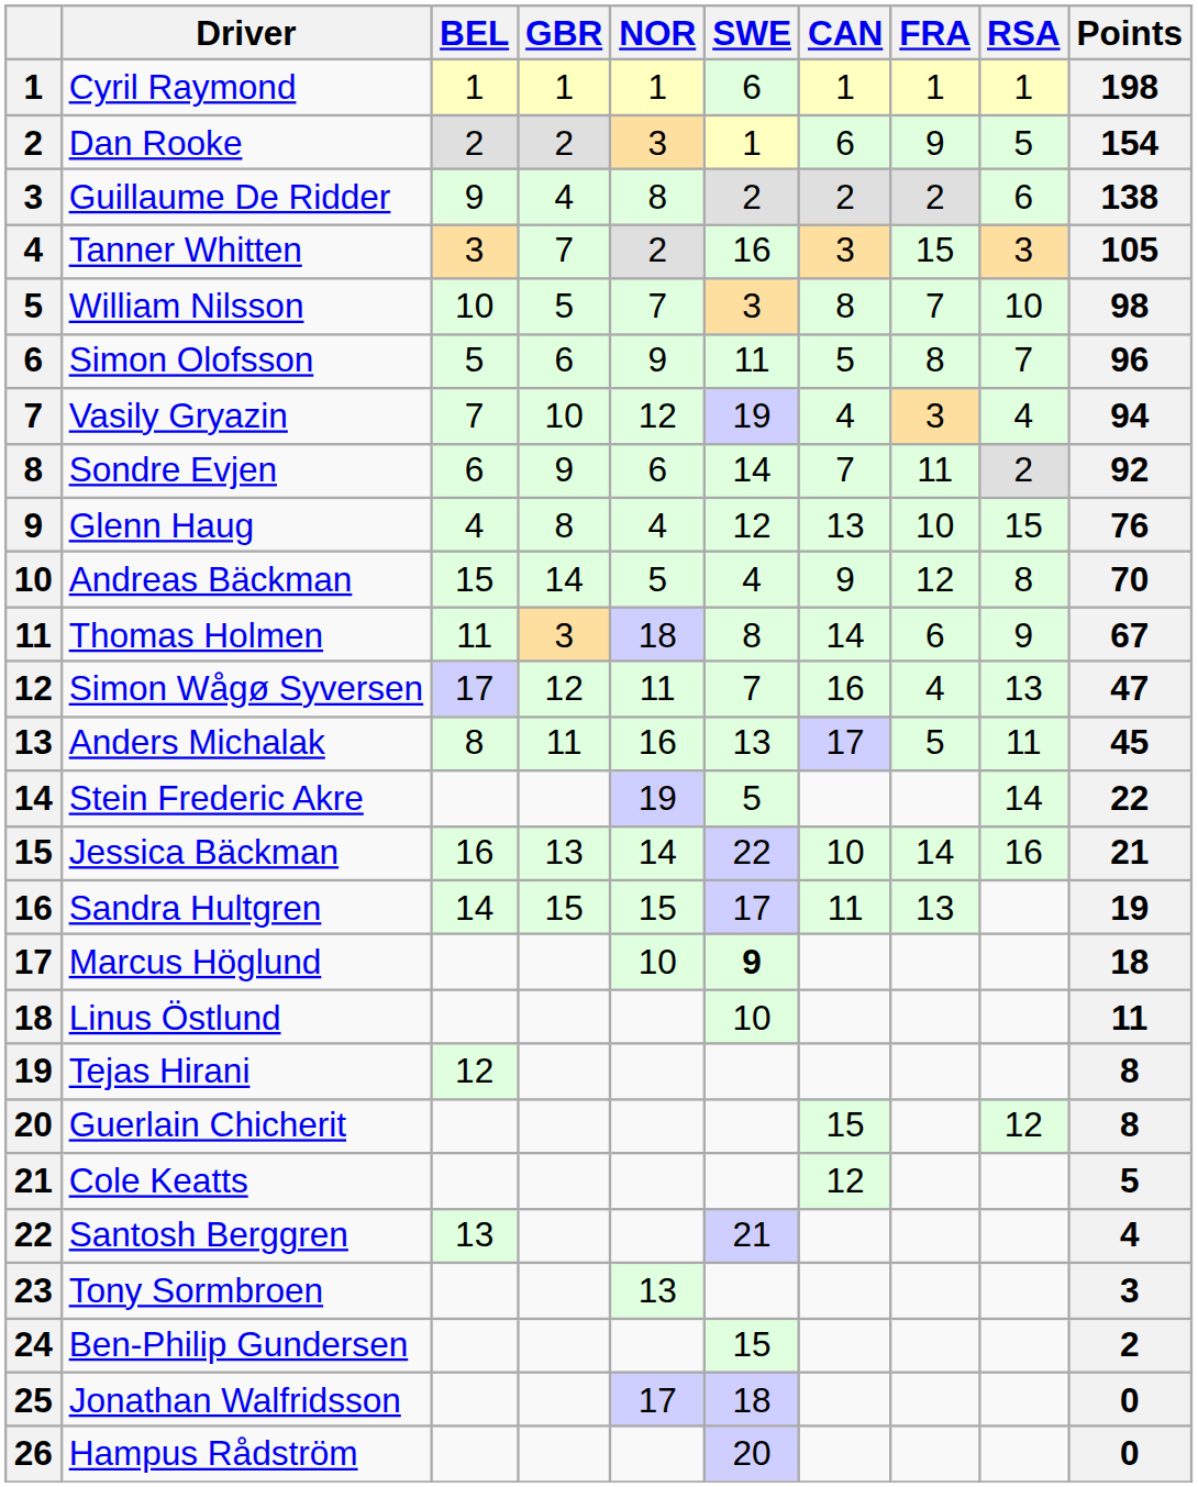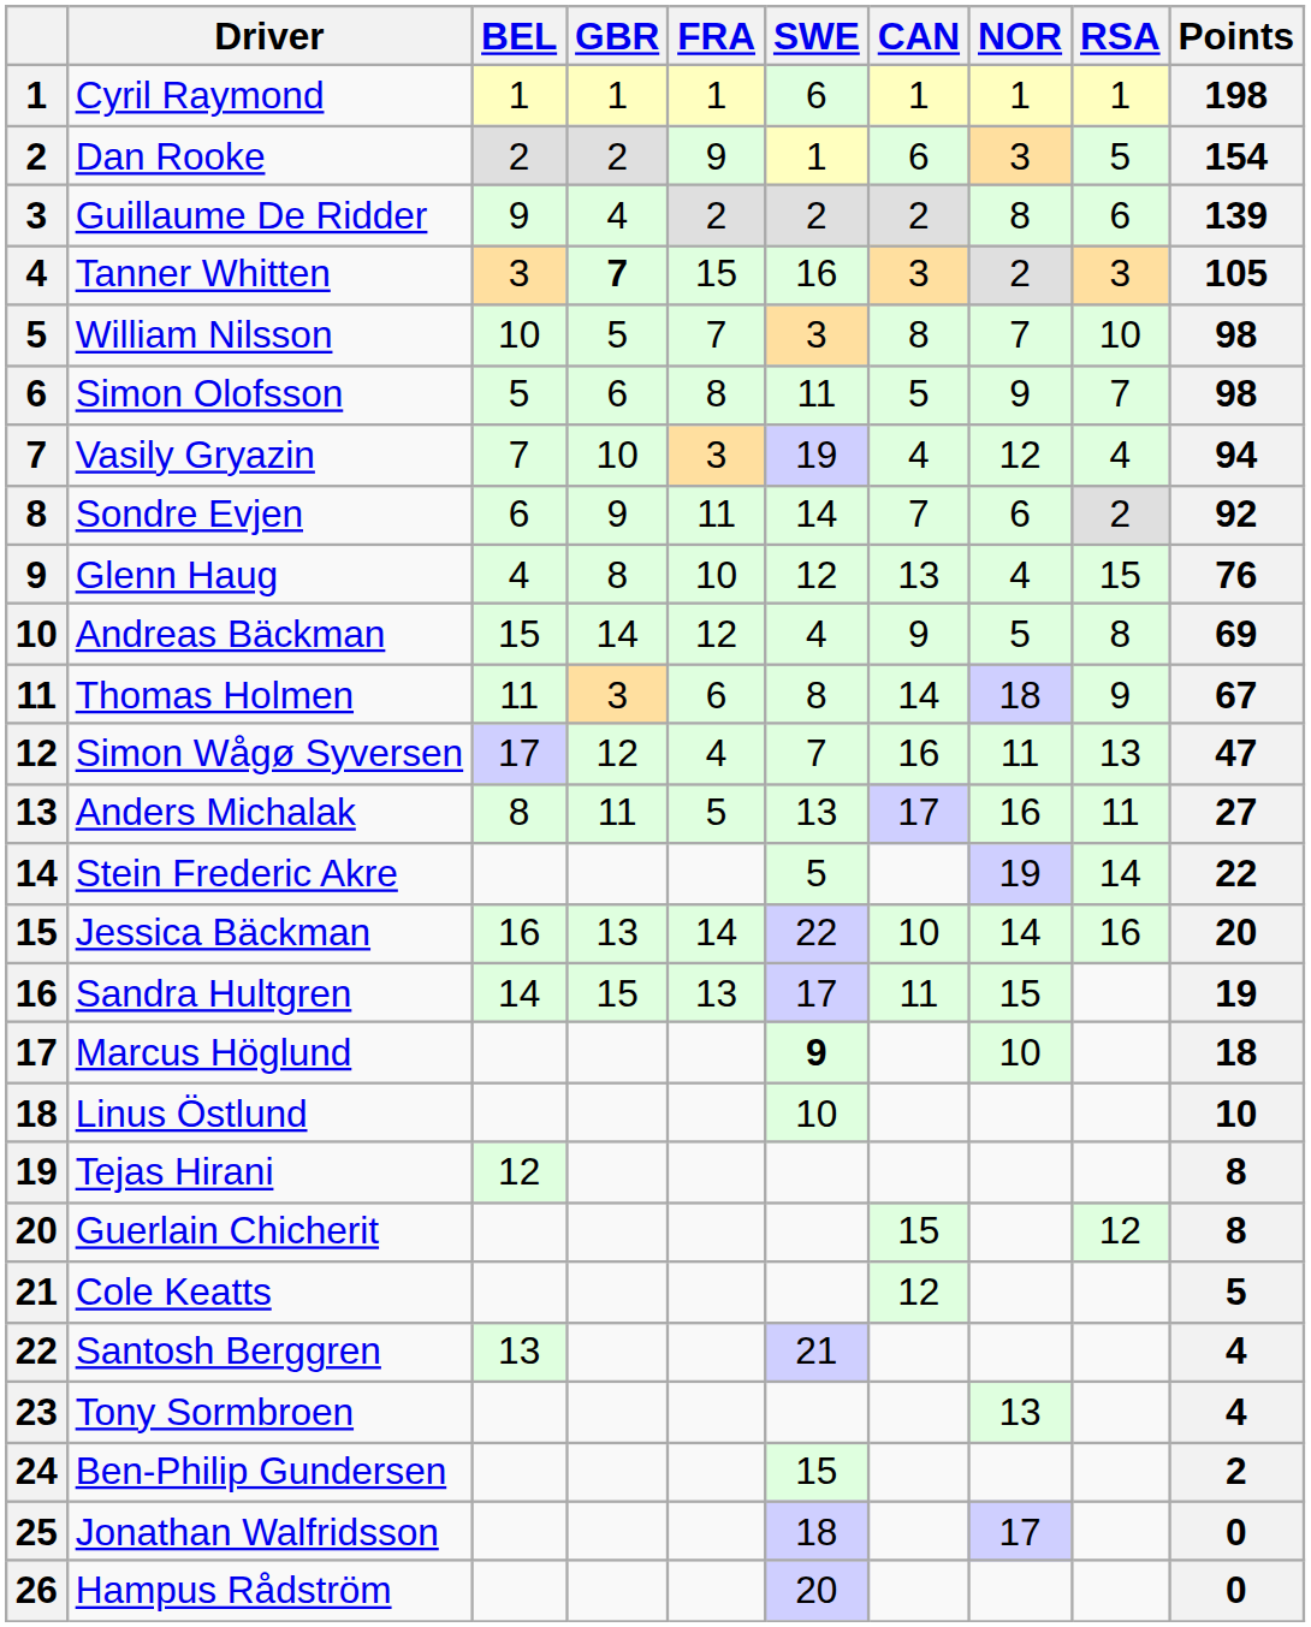 <table class="wikitable" style="font-size: 85%; text-align: center;">
 <tr valign="top">
 <th valign="middle"></th>
 <th valign="middle">Driver</th>
 <th><a href='#'>BEL</a> <br></th>
 <th><a href='#'>GBR</a> <br></th>
-<th><a href='#'>NOR</a> <br></th>
+<th><a href='#'>FRA</a> <br></th>
 <th><a href='#'>SWE</a> <br></th>
 <th><a href='#'>CAN</a> <br></th>
-<th><a href='#'>FRA</a> <br></th>
+<th><a href='#'>NOR</a> <br></th>
 <th><a href='#'>RSA</a> <br></th>
 <th valign="middle">Points</th>
 </tr>
 <tr>
 <th>1</th>
 <td align=left> <a href='#'>Cyril Raymond</a></td>
 <td style="background:#ffffbf;">1</td>
 <td style="background:#ffffbf;">1</td>
 <td style="background:#ffffbf;">1</td>
 <td style="background:#dfffdf;">6</td>
 <td style="background:#ffffbf;">1</td>
 <td style="background:#ffffbf;">1</td>
 <td style="background:#ffffbf;">1</td>
 <th>198</th>
 </tr>
 <tr>
 <th>2</th>
 <td align=left> <a href='#'>Dan Rooke</a></td>
 <td style="background:#dfdfdf;">2</td>
 <td style="background:#dfdfdf;">2</td>
-<td style="background:#ffdf9f;">3</td>
+<td style="background:#dfffdf;">9</td>
 <td style="background:#ffffbf;">1</td>
 <td style="background:#dfffdf;">6</td>
-<td style="background:#dfffdf;">9</td>
+<td style="background:#ffdf9f;">3</td>
 <td style="background:#dfffdf;">5</td>
 <th>154</th>
 </tr>
 <tr>
 <th>3</th>
 <td align=left> <a href='#'>Guillaume De Ridder</a></td>
 <td style="background:#dfffdf;">9</td>
 <td style="background:#dfffdf;">4</td>
-<td style="background:#dfffdf;">8</td>
 <td style="background:#dfdfdf;">2</td>
 <td style="background:#dfdfdf;">2</td>
 <td style="background:#dfdfdf;">2</td>
+<td style="background:#dfffdf;">8</td>
 <td style="background:#dfffdf;">6</td>
-<th>138</th>
+<th>139</th>
 </tr>
 <tr>
 <th>4</th>
 <td align=left> <a href='#'>Tanner Whitten</a></td>
 <td style="background:#ffdf9f;">3</td>
-<td style="background:#dfffdf;">7</td>
-<td style="background:#dfdfdf;">2</td>
+<td style="background:#dfffdf;"><strong>7</strong></td>
+<td style="background:#dfffdf;">15</td>
 <td style="background:#dfffdf;">16</td>
 <td style="background:#ffdf9f;">3</td>
-<td style="background:#dfffdf;">15</td>
+<td style="background:#dfdfdf;">2</td>
 <td style="background:#ffdf9f;">3</td>
 <th>105</th>
 </tr>
 <tr>
 <th>5</th>
 <td align=left> <a href='#'>William Nilsson</a></td>
 <td style="background:#dfffdf;">10</td>
 <td style="background:#dfffdf;">5</td>
 <td style="background:#dfffdf;">7</td>
 <td style="background:#ffdf9f;">3</td>
 <td style="background:#dfffdf;">8</td>
 <td style="background:#dfffdf;">7</td>
 <td style="background:#dfffdf;">10</td>
 <th>98</th>
 </tr>
 <tr>
 <th>6</th>
 <td align=left> <a href='#'>Simon Olofsson</a></td>
 <td style="background:#dfffdf;">5</td>
 <td style="background:#dfffdf;">6</td>
-<td style="background:#dfffdf;">9</td>
+<td style="background:#dfffdf;">8</td>
 <td style="background:#dfffdf;">11</td>
 <td style="background:#dfffdf;">5</td>
-<td style="background:#dfffdf;">8</td>
+<td style="background:#dfffdf;">9</td>
 <td style="background:#dfffdf;">7</td>
-<th>96</th>
+<th>98</th>
 </tr>
 <tr>
 <th>7</th>
 <td align=left> <a href='#'>Vasily Gryazin</a></td>
 <td style="background:#dfffdf;">7</td>
 <td style="background:#dfffdf;">10</td>
-<td style="background:#dfffdf;">12</td>
+<td style="background:#ffdf9f;">3</td>
 <td style="background:#cfcfff;">19</td>
 <td style="background:#dfffdf;">4</td>
-<td style="background:#ffdf9f;">3</td>
+<td style="background:#dfffdf;">12</td>
 <td style="background:#dfffdf;">4</td>
 <th>94</th>
 </tr>
 <tr>
 <th>8</th>
 <td align=left> <a href='#'>Sondre Evjen</a></td>
 <td style="background:#dfffdf;">6</td>
 <td style="background:#dfffdf;">9</td>
-<td style="background:#dfffdf;">6</td>
+<td style="background:#dfffdf;">11</td>
 <td style="background:#dfffdf;">14</td>
 <td style="background:#dfffdf;">7</td>
-<td style="background:#dfffdf;">11</td>
+<td style="background:#dfffdf;">6</td>
 <td style="background:#dfdfdf;">2</td>
 <th>92</th>
 </tr>
 <tr>
 <th>9</th>
 <td align=left> <a href='#'>Glenn Haug</a></td>
 <td style="background:#dfffdf;">4</td>
 <td style="background:#dfffdf;">8</td>
-<td style="background:#dfffdf;">4</td>
+<td style="background:#dfffdf;">10</td>
 <td style="background:#dfffdf;">12</td>
 <td style="background:#dfffdf;">13</td>
-<td style="background:#dfffdf;">10</td>
+<td style="background:#dfffdf;">4</td>
 <td style="background:#dfffdf;">15</td>
 <th>76</th>
 </tr>
 <tr>
 <th>10</th>
 <td align=left> <a href='#'>Andreas Bäckman</a></td>
 <td style="background:#dfffdf;">15</td>
 <td style="background:#dfffdf;">14</td>
-<td style="background:#dfffdf;">5</td>
+<td style="background:#dfffdf;">12</td>
 <td style="background:#dfffdf;">4</td>
 <td style="background:#dfffdf;">9</td>
-<td style="background:#dfffdf;">12</td>
+<td style="background:#dfffdf;">5</td>
 <td style="background:#dfffdf;">8</td>
-<th>70</th>
+<th>69</th>
 </tr>
 <tr>
 <th>11</th>
 <td align=left> <a href='#'>Thomas Holmen</a></td>
 <td style="background:#dfffdf;">11</td>
 <td style="background:#ffdf9f;">3</td>
-<td style="background:#cfcfff;">18</td>
+<td style="background:#dfffdf;">6</td>
 <td style="background:#dfffdf;">8</td>
 <td style="background:#dfffdf;">14</td>
-<td style="background:#dfffdf;">6</td>
+<td style="background:#cfcfff;">18</td>
 <td style="background:#dfffdf;">9</td>
 <th>67</th>
 </tr>
 <tr>
 <th>12</th>
 <td align=left> <a href='#'>Simon Wågø Syversen</a></td>
 <td style="background:#cfcfff;">17</td>
 <td style="background:#dfffdf;">12</td>
-<td style="background:#dfffdf;">11</td>
+<td style="background:#dfffdf;">4</td>
 <td style="background:#dfffdf;">7</td>
 <td style="background:#dfffdf;">16</td>
-<td style="background:#dfffdf;">4</td>
+<td style="background:#dfffdf;">11</td>
 <td style="background:#dfffdf;">13</td>
 <th>47</th>
 </tr>
 <tr>
 <th>13</th>
 <td align=left> <a href='#'>Anders Michalak</a></td>
 <td style="background:#dfffdf;">8</td>
 <td style="background:#dfffdf;">11</td>
-<td style="background:#dfffdf;">16</td>
+<td style="background:#dfffdf;">5</td>
 <td style="background:#dfffdf;">13</td>
 <td style="background:#cfcfff;">17</td>
-<td style="background:#dfffdf;">5</td>
+<td style="background:#dfffdf;">16</td>
 <td style="background:#dfffdf;">11</td>
-<th>45</th>
+<th>27</th>
 </tr>
 <tr>
 <th>14</th>
 <td align=left> <a href='#'>Stein Frederic Akre</a></td>
 <td></td>
 <td></td>
-<td style="background:#cfcfff;">19</td>
+<td></td>
 <td style="background:#dfffdf;">5</td>
 <td></td>
-<td></td>
+<td style="background:#cfcfff;">19</td>
 <td style="background:#dfffdf;">14</td>
 <th>22</th>
 </tr>
 <tr>
 <th>15</th>
 <td align=left> <a href='#'>Jessica Bäckman</a></td>
 <td style="background:#dfffdf;">16</td>
 <td style="background:#dfffdf;">13</td>
 <td style="background:#dfffdf;">14</td>
 <td style="background:#cfcfff;">22</td>
 <td style="background:#dfffdf;">10</td>
 <td style="background:#dfffdf;">14</td>
 <td style="background:#dfffdf;">16</td>
-<th>21</th>
+<th>20</th>
 </tr>
 <tr>
 <th>16</th>
 <td align=left> <a href='#'>Sandra Hultgren</a></td>
 <td style="background:#dfffdf;">14</td>
 <td style="background:#dfffdf;">15</td>
-<td style="background:#dfffdf;">15</td>
+<td style="background:#dfffdf;">13</td>
 <td style="background:#cfcfff;">17</td>
 <td style="background:#dfffdf;">11</td>
-<td style="background:#dfffdf;">13</td>
+<td style="background:#dfffdf;">15</td>
 <td></td>
 <th>19</th>
 </tr>
 <tr>
 <th>17</th>
 <td align=left> <a href='#'>Marcus Höglund</a></td>
 <td></td>
 <td></td>
-<td style="background:#dfffdf;">10</td>
+<td></td>
 <td style="background:#dfffdf;"><strong>9</strong></td>
 <td></td>
-<td></td>
+<td style="background:#dfffdf;">10</td>
 <td></td>
 <th>18</th>
 </tr>
 <tr>
 <th>18</th>
 <td align=left> <a href='#'>Linus Östlund</a></td>
 <td></td>
 <td></td>
 <td></td>
 <td style="background:#dfffdf;">10</td>
 <td></td>
 <td></td>
 <td></td>
-<th>11</th>
+<th>10</th>
 </tr>
 <tr>
 <th>19</th>
 <td align=left> <a href='#'>Tejas Hirani</a></td>
 <td style="background:#dfffdf;">12</td>
 <td></td>
 <td></td>
 <td></td>
 <td></td>
 <td></td>
 <td></td>
 <th>8</th>
 </tr>
 <tr>
 <th>20</th>
 <td align=left> <a href='#'>Guerlain Chicherit</a></td>
 <td></td>
 <td></td>
 <td></td>
 <td></td>
 <td style="background:#dfffdf;">15</td>
 <td></td>
 <td style="background:#dfffdf;">12</td>
 <th>8</th>
 </tr>
 <tr>
 <th>21</th>
 <td align=left> <a href='#'>Cole Keatts</a></td>
 <td></td>
 <td></td>
 <td></td>
 <td></td>
 <td style="background:#dfffdf;">12</td>
 <td></td>
 <td></td>
 <th>5</th>
 </tr>
 <tr>
 <th>22</th>
 <td align=left> <a href='#'>Santosh Berggren</a></td>
 <td style="background:#dfffdf;">13</td>
 <td></td>
 <td></td>
 <td style="background:#cfcfff;">21</td>
 <td></td>
 <td></td>
 <td></td>
 <th>4</th>
 </tr>
 <tr>
 <th>23</th>
 <td align=left> <a href='#'>Tony Sormbroen</a></td>
 <td></td>
 <td></td>
-<td style="background:#dfffdf;">13</td>
 <td></td>
 <td></td>
 <td></td>
+<td style="background:#dfffdf;">13</td>
 <td></td>
-<th>3</th>
+<th>4</th>
 </tr>
 <tr>
 <th>24</th>
 <td align=left> <a href='#'>Ben-Philip Gundersen</a></td>
 <td></td>
 <td></td>
 <td></td>
 <td style="background:#dfffdf;">15</td>
 <td></td>
 <td></td>
 <td></td>
 <th>2</th>
 </tr>
 <tr>
 <th>25</th>
 <td align=left> <a href='#'>Jonathan Walfridsson</a></td>
 <td></td>
 <td></td>
-<td style="background:#cfcfff;">17</td>
+<td></td>
 <td style="background:#cfcfff;">18</td>
 <td></td>
-<td></td>
+<td style="background:#cfcfff;">17</td>
 <td></td>
 <th>0</th>
 </tr>
 <tr>
 <th>26</th>
 <td align=left> <a href='#'>Hampus Rådström</a></td>
 <td></td>
 <td></td>
 <td></td>
 <td style="background:#cfcfff;">20</td>
 <td></td>
 <td></td>
 <td></td>
 <th>0</th>
 </tr>
 </table>
